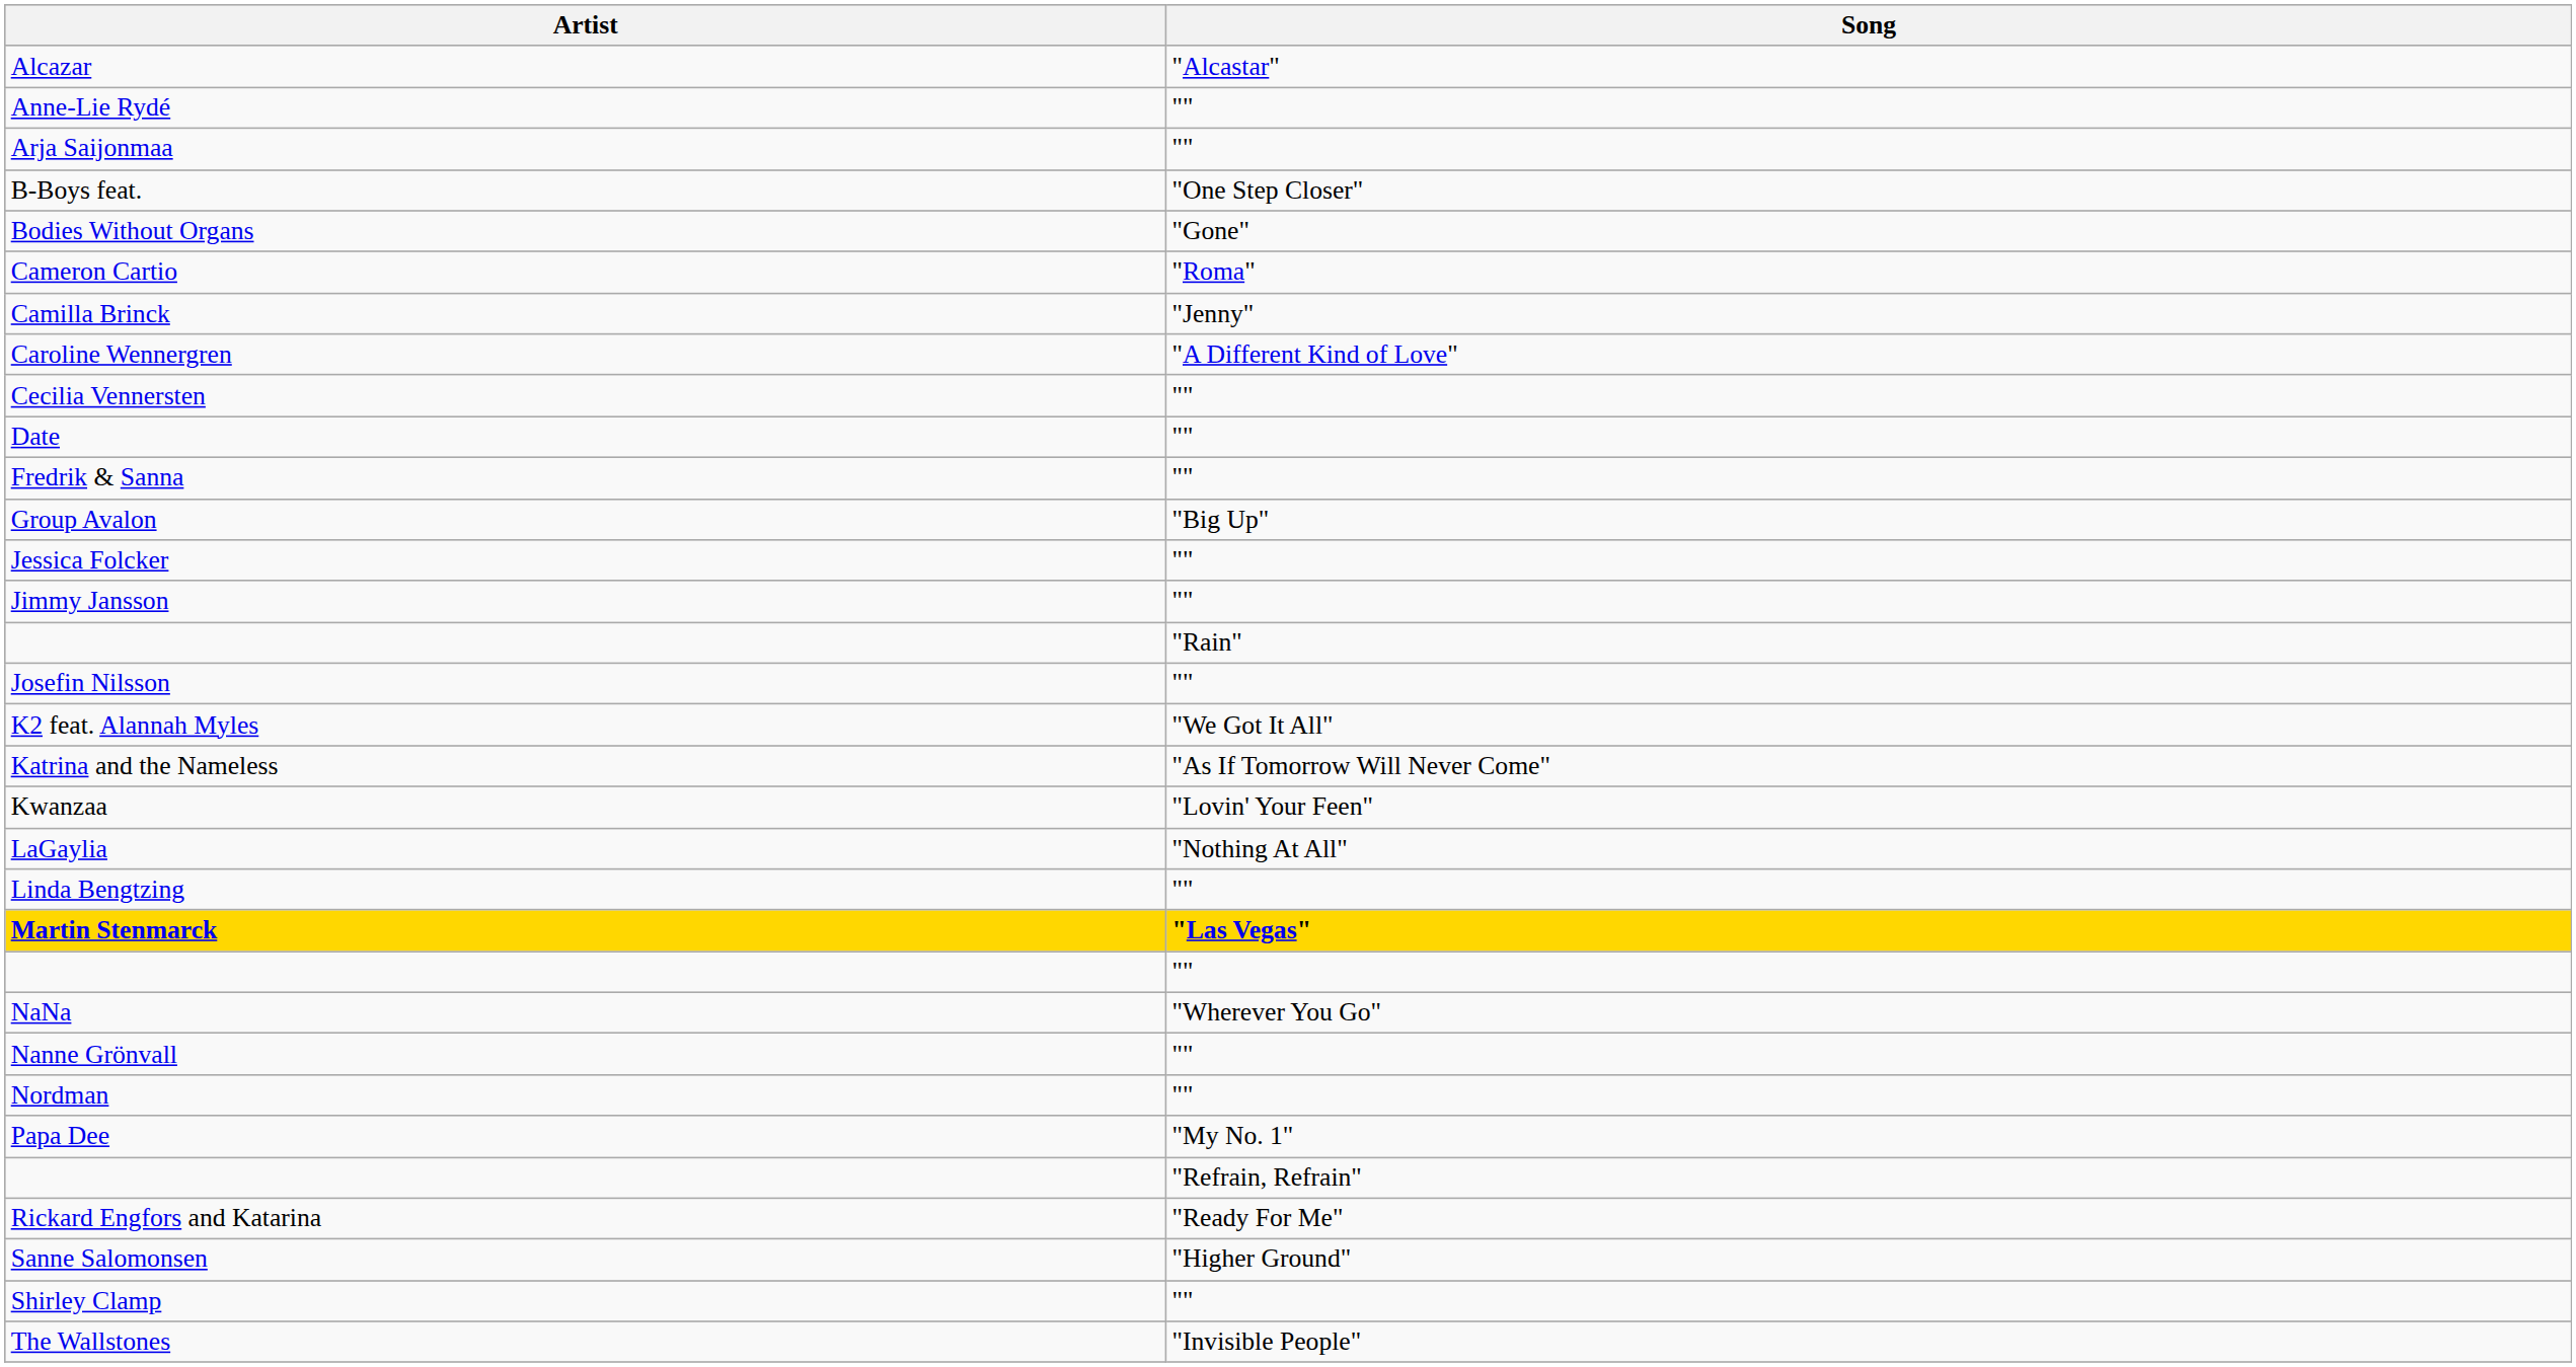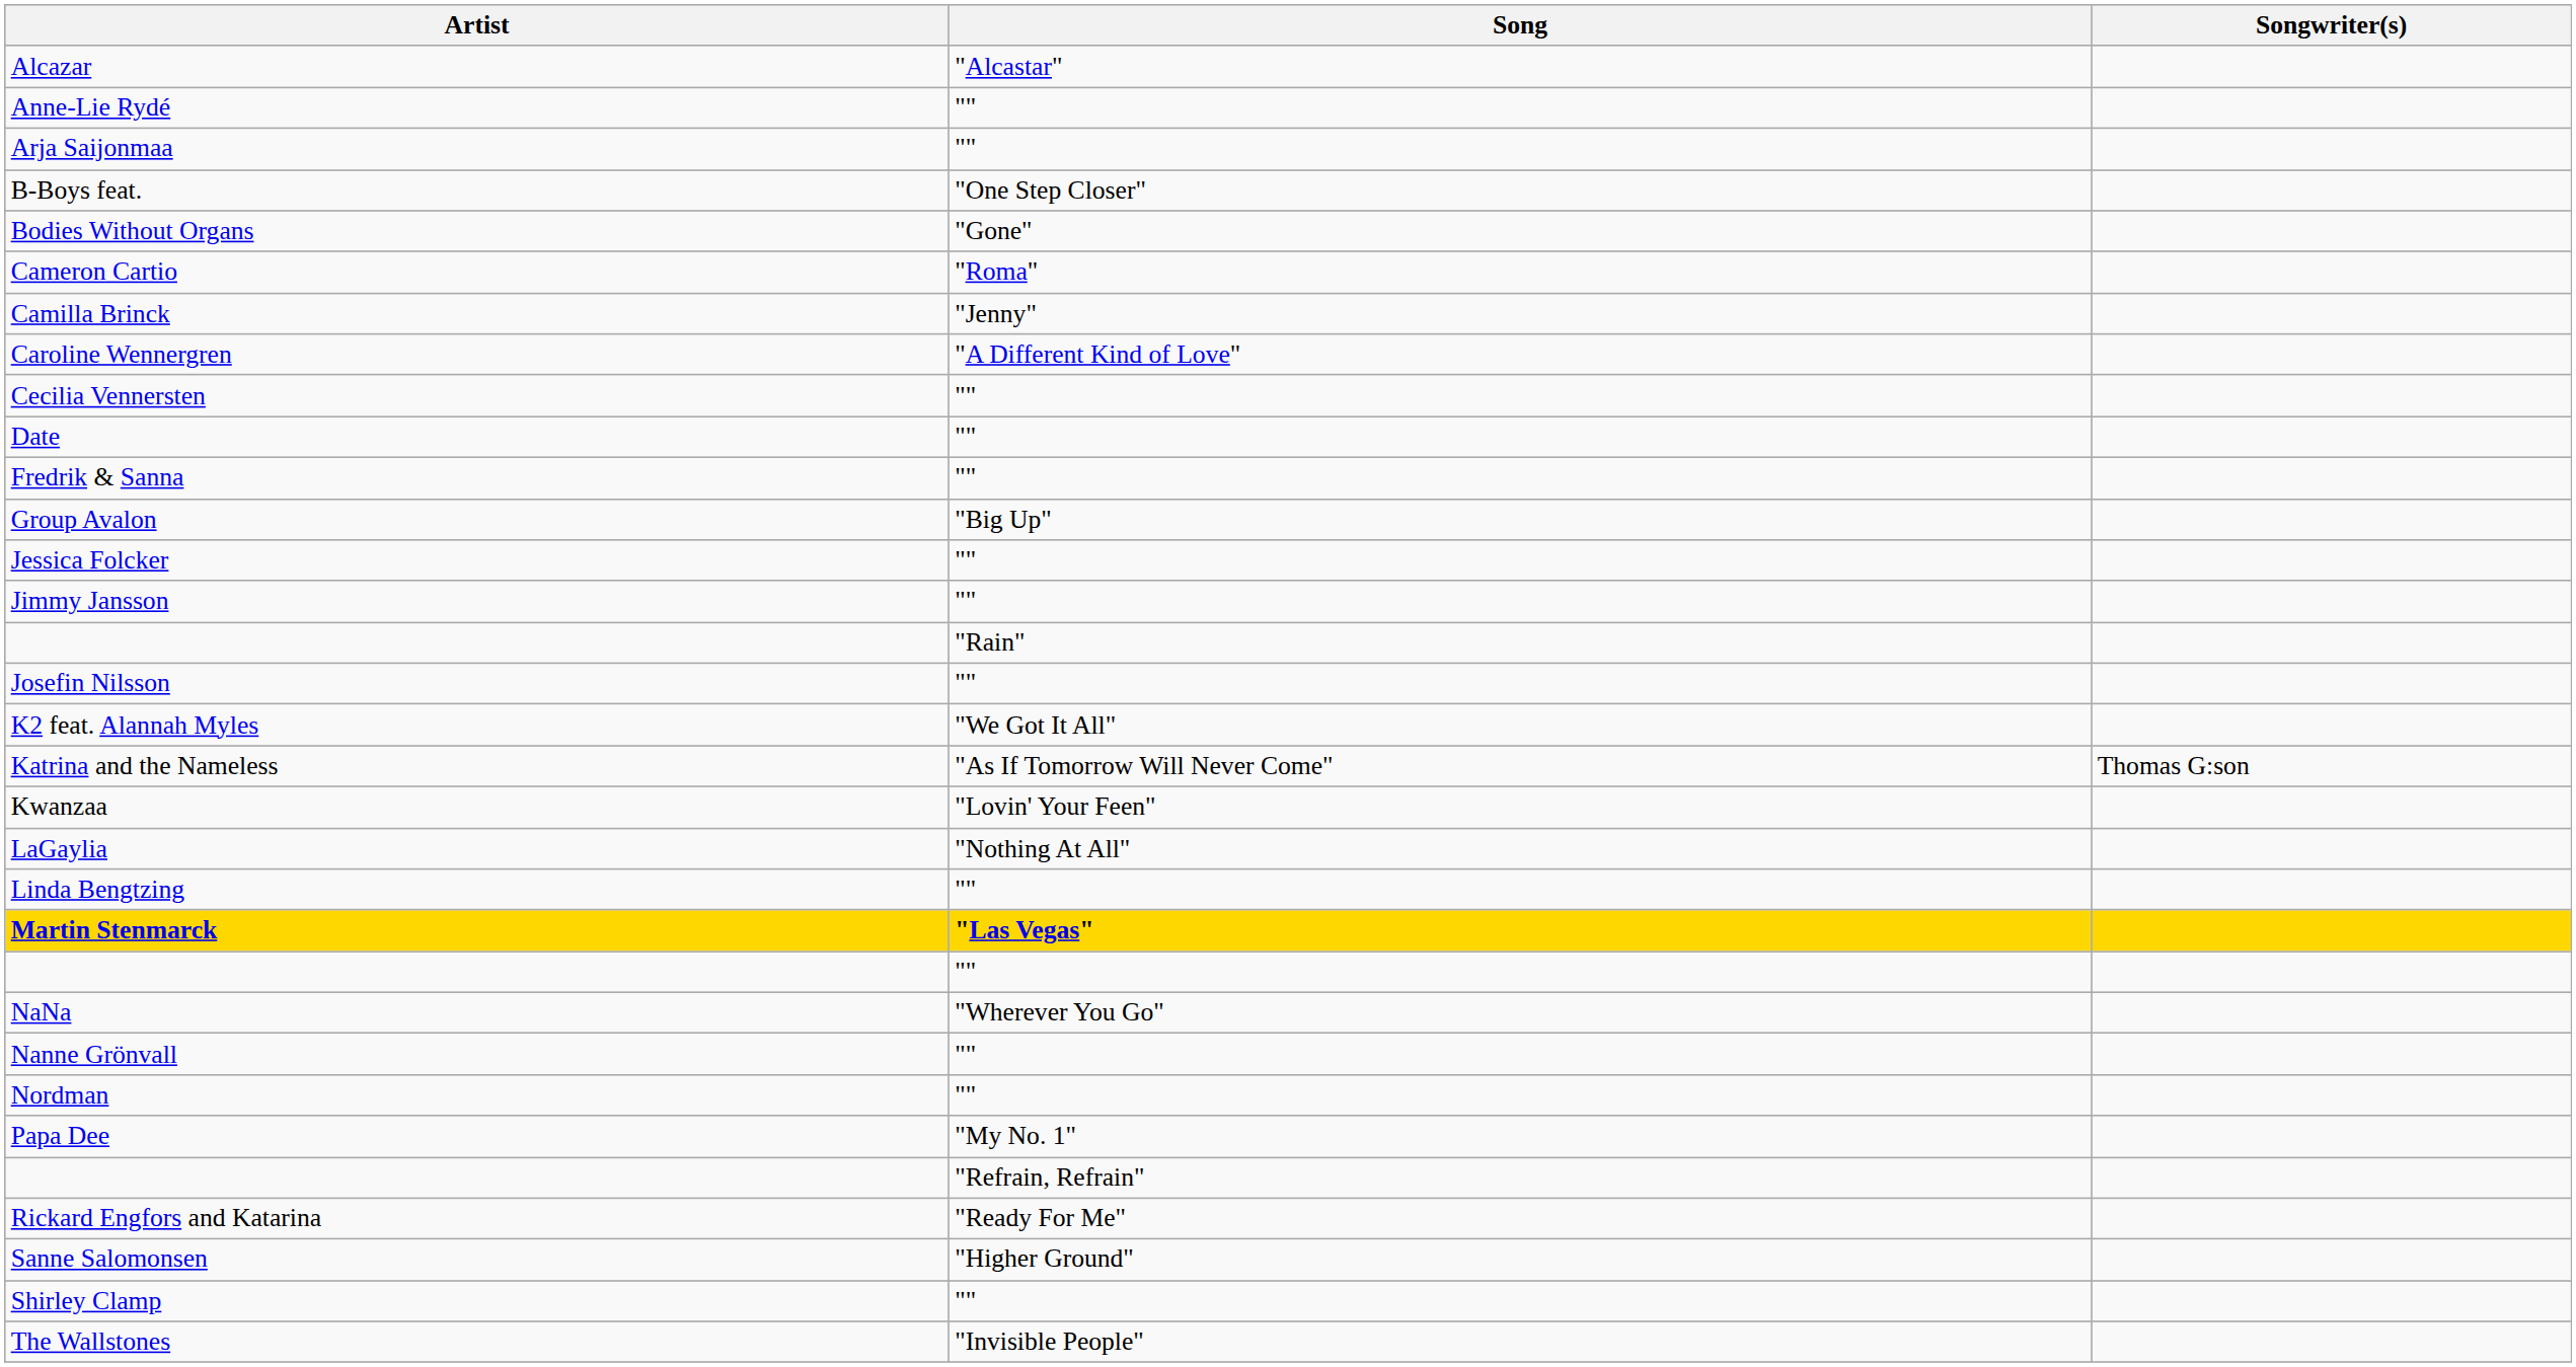 <table class="wikitable sortable" width="100%" style="margin: 1em auto 1em auto;">
 <tr>
 <th>Artist</th>
 <th>Song</th>
+<th>Songwriter(s)</th>
 </tr>
 <tr>
 <td><a href='#'>Alcazar</a></td>
 <td>"<a href='#'>Alcastar</a>"</td>
+<td></td>
 </tr>
 <tr>
 <td><a href='#'>Anne-Lie Rydé</a></td>
 <td>""</td>
+<td></td>
 </tr>
 <tr>
 <td><a href='#'>Arja Saijonmaa</a></td>
 <td>""</td>
+<td></td>
 </tr>
 <tr>
 <td>B-Boys feat. </td>
 <td>"One Step Closer"</td>
+<td></td>
 </tr>
 <tr>
 <td><a href='#'>Bodies Without Organs</a></td>
 <td>"Gone"</td>
+<td></td>
 </tr>
 <tr>
 <td><a href='#'>Cameron Cartio</a></td>
 <td>"<a href='#'>Roma</a>"</td>
+<td></td>
 </tr>
 <tr>
 <td><a href='#'>Camilla Brinck</a></td>
 <td>"Jenny"</td>
+<td></td>
 </tr>
 <tr>
 <td><a href='#'>Caroline Wennergren</a></td>
 <td>"<a href='#'>A Different Kind of Love</a>"</td>
+<td></td>
 </tr>
 <tr>
 <td><a href='#'>Cecilia Vennersten</a></td>
 <td>""</td>
+<td></td>
 </tr>
 <tr>
 <td><a href='#'>Date</a></td>
 <td>""</td>
+<td></td>
 </tr>
 <tr>
 <td><a href='#'>Fredrik</a> & <a href='#'>Sanna</a></td>
 <td>""</td>
+<td></td>
 </tr>
 <tr>
 <td><a href='#'>Group Avalon</a></td>
 <td>"Big Up"</td>
+<td></td>
 </tr>
 <tr>
 <td><a href='#'>Jessica Folcker</a></td>
 <td>""</td>
+<td></td>
 </tr>
 <tr>
 <td><a href='#'>Jimmy Jansson</a></td>
 <td>""</td>
+<td></td>
 </tr>
 <tr>
 <td></td>
 <td>"Rain"</td>
+<td></td>
 </tr>
 <tr>
 <td><a href='#'>Josefin Nilsson</a></td>
 <td>""</td>
+<td></td>
 </tr>
 <tr>
 <td><a href='#'>K2</a> feat. <a href='#'>Alannah Myles</a></td>
 <td>"We Got It All"</td>
+<td></td>
 </tr>
 <tr>
 <td><a href='#'>Katrina</a> and the Nameless</td>
 <td>"As If Tomorrow Will Never Come"</td>
+<td>Thomas G:son</td>
 </tr>
 <tr>
 <td>Kwanzaa</td>
 <td>"Lovin' Your Feen"</td>
+<td></td>
 </tr>
 <tr>
 <td><a href='#'>LaGaylia</a></td>
 <td>"Nothing At All"</td>
+<td></td>
 </tr>
 <tr>
 <td><a href='#'>Linda Bengtzing</a></td>
 <td>""</td>
+<td></td>
 </tr>
 <tr style="background:gold;">
 <td><strong><a href='#'>Martin Stenmarck</a></strong></td>
 <td><strong>"<a href='#'>Las Vegas</a>"</strong></td>
+<td><strong></strong></td>
 </tr>
 <tr>
 <td></td>
 <td>""</td>
+<td></td>
 </tr>
 <tr>
 <td><a href='#'>NaNa</a></td>
 <td>"Wherever You Go"</td>
+<td></td>
 </tr>
 <tr>
 <td><a href='#'>Nanne Grönvall</a></td>
 <td>""</td>
+<td></td>
 </tr>
 <tr>
 <td><a href='#'>Nordman</a></td>
 <td>""</td>
+<td></td>
 </tr>
 <tr>
 <td><a href='#'>Papa Dee</a></td>
 <td>"My No. 1"</td>
+<td></td>
 </tr>
 <tr>
 <td></td>
 <td>"Refrain, Refrain"</td>
+<td></td>
 </tr>
 <tr>
 <td><a href='#'>Rickard Engfors</a> and Katarina</td>
 <td>"Ready For Me"</td>
+<td></td>
 </tr>
 <tr>
 <td><a href='#'>Sanne Salomonsen</a></td>
 <td>"Higher Ground"</td>
+<td></td>
 </tr>
 <tr>
 <td><a href='#'>Shirley Clamp</a></td>
 <td>""</td>
+<td></td>
 </tr>
 <tr>
 <td><a href='#'>The Wallstones</a></td>
 <td>"Invisible People"</td>
+<td></td>
 </tr>
 </table>
